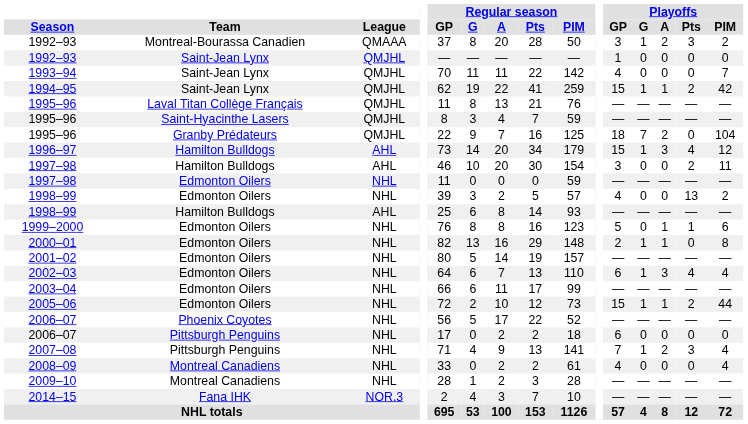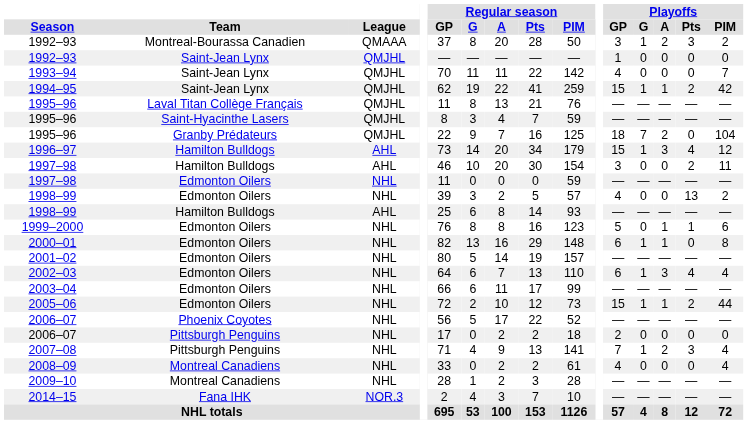 <table border="0" cellpadding="1" cellspacing="0" style="text-align:center; width:60em;">
 <tr style="background:#e0e0e0;">
 <th colspan="3" style="background:#fff;"> </th>
 <th rowspan="99" style="background:#fff;"> </th>
 <th colspan="5"><a href='#'>Regular season</a></th>
 <th rowspan="99" style="background:#fff;"> </th>
 <th colspan="5"><a href='#'>Playoffs</a></th>
 </tr>
 <tr style="background:#e0e0e0;">
 <th><a href='#'>Season</a></th>
 <th>Team</th>
 <th>League</th>
 <th>GP</th>
 <th><a href='#'>G</a></th>
 <th><a href='#'>A</a></th>
 <th><a href='#'>Pts</a></th>
 <th><a href='#'>PIM</a></th>
 <th>GP</th>
 <th>G</th>
 <th>A</th>
 <th>Pts</th>
 <th>PIM</th>
 </tr>
 <tr>
 <td>1992–93</td>
 <td>Montreal-Bourassa Canadien</td>
 <td>QMAAA</td>
 <td>37</td>
 <td>8</td>
 <td>20</td>
 <td>28</td>
 <td>50</td>
 <td>3</td>
 <td>1</td>
 <td>2</td>
 <td>3</td>
 <td>2</td>
 </tr>
 <tr style="background:#f0f0f0;">
 <td><a href='#'>1992–93</a></td>
 <td><a href='#'>Saint-Jean Lynx</a></td>
 <td><a href='#'>QMJHL</a></td>
 <td>—</td>
 <td>—</td>
 <td>—</td>
 <td>—</td>
 <td>—</td>
 <td>1</td>
 <td>0</td>
 <td>0</td>
 <td>0</td>
 <td>0</td>
 </tr>
 <tr>
 <td><a href='#'>1993–94</a></td>
 <td>Saint-Jean Lynx</td>
 <td>QMJHL</td>
 <td>70</td>
 <td>11</td>
 <td>11</td>
 <td>22</td>
 <td>142</td>
 <td>4</td>
 <td>0</td>
 <td>0</td>
 <td>0</td>
 <td>7</td>
 </tr>
 <tr style="background:#f0f0f0;">
 <td><a href='#'>1994–95</a></td>
 <td>Saint-Jean Lynx</td>
 <td>QMJHL</td>
 <td>62</td>
 <td>19</td>
 <td>22</td>
 <td>41</td>
 <td>259</td>
 <td>15</td>
 <td>1</td>
 <td>1</td>
 <td>2</td>
 <td>42</td>
 </tr>
 <tr>
 <td><a href='#'>1995–96</a></td>
 <td><a href='#'>Laval Titan Collège Français</a></td>
 <td>QMJHL</td>
 <td>11</td>
 <td>8</td>
 <td>13</td>
 <td>21</td>
 <td>76</td>
 <td>—</td>
 <td>—</td>
 <td>—</td>
 <td>—</td>
 <td>—</td>
 </tr>
 <tr style="background:#f0f0f0;">
 <td>1995–96</td>
 <td><a href='#'>Saint-Hyacinthe Lasers</a></td>
 <td>QMJHL</td>
 <td>8</td>
 <td>3</td>
 <td>4</td>
 <td>7</td>
 <td>59</td>
 <td>—</td>
 <td>—</td>
 <td>—</td>
 <td>—</td>
 <td>—</td>
 </tr>
 <tr>
 <td>1995–96</td>
 <td><a href='#'>Granby Prédateurs</a></td>
 <td>QMJHL</td>
 <td>22</td>
 <td>9</td>
 <td>7</td>
 <td>16</td>
 <td>125</td>
 <td>18</td>
 <td>7</td>
 <td>2</td>
 <td>0</td>
 <td>104</td>
 </tr>
 <tr style="background:#f0f0f0;">
 <td><a href='#'>1996–97</a></td>
 <td><a href='#'>Hamilton Bulldogs</a></td>
 <td><a href='#'>AHL</a></td>
 <td>73</td>
 <td>14</td>
 <td>20</td>
 <td>34</td>
 <td>179</td>
 <td>15</td>
 <td>1</td>
 <td>3</td>
 <td>4</td>
 <td>12</td>
 </tr>
 <tr>
 <td><a href='#'>1997–98</a></td>
 <td>Hamilton Bulldogs</td>
 <td>AHL</td>
 <td>46</td>
 <td>10</td>
 <td>20</td>
 <td>30</td>
 <td>154</td>
 <td>3</td>
 <td>0</td>
 <td>0</td>
 <td>2</td>
 <td>11</td>
 </tr>
 <tr style="background:#f0f0f0;">
 <td><a href='#'>1997–98</a></td>
 <td><a href='#'>Edmonton Oilers</a></td>
 <td><a href='#'>NHL</a></td>
 <td>11</td>
 <td>0</td>
 <td>0</td>
 <td>0</td>
 <td>59</td>
 <td>—</td>
 <td>—</td>
 <td>—</td>
 <td>—</td>
 <td>—</td>
 </tr>
 <tr>
 <td><a href='#'>1998–99</a></td>
 <td>Edmonton Oilers</td>
 <td>NHL</td>
 <td>39</td>
 <td>3</td>
 <td>2</td>
 <td>5</td>
 <td>57</td>
 <td>4</td>
 <td>0</td>
 <td>0</td>
 <td>13</td>
 <td>2</td>
 </tr>
 <tr style="background:#f0f0f0;">
 <td><a href='#'>1998–99</a></td>
 <td>Hamilton Bulldogs</td>
 <td>AHL</td>
 <td>25</td>
 <td>6</td>
 <td>8</td>
 <td>14</td>
 <td>93</td>
 <td>—</td>
 <td>—</td>
 <td>—</td>
 <td>—</td>
 <td>—</td>
 </tr>
 <tr>
 <td><a href='#'>1999–2000</a></td>
 <td>Edmonton Oilers</td>
 <td>NHL</td>
 <td>76</td>
 <td>8</td>
 <td>8</td>
 <td>16</td>
 <td>123</td>
 <td>5</td>
 <td>0</td>
 <td>1</td>
 <td>1</td>
 <td>6</td>
 </tr>
 <tr style="background:#f0f0f0;">
 <td><a href='#'>2000–01</a></td>
 <td>Edmonton Oilers</td>
 <td>NHL</td>
 <td>82</td>
 <td>13</td>
 <td>16</td>
 <td>29</td>
 <td>148</td>
-<td>2</td>
+<td>6</td>
 <td>1</td>
 <td>1</td>
 <td>0</td>
 <td>8</td>
 </tr>
 <tr>
 <td><a href='#'>2001–02</a></td>
 <td>Edmonton Oilers</td>
 <td>NHL</td>
 <td>80</td>
 <td>5</td>
 <td>14</td>
 <td>19</td>
 <td>157</td>
 <td>—</td>
 <td>—</td>
 <td>—</td>
 <td>—</td>
 <td>—</td>
 </tr>
 <tr style="background:#f0f0f0;">
 <td><a href='#'>2002–03</a></td>
 <td>Edmonton Oilers</td>
 <td>NHL</td>
 <td>64</td>
 <td>6</td>
 <td>7</td>
 <td>13</td>
 <td>110</td>
 <td>6</td>
 <td>1</td>
 <td>3</td>
 <td>4</td>
 <td>4</td>
 </tr>
 <tr>
 <td><a href='#'>2003–04</a></td>
 <td>Edmonton Oilers</td>
 <td>NHL</td>
 <td>66</td>
 <td>6</td>
 <td>11</td>
 <td>17</td>
 <td>99</td>
 <td>—</td>
 <td>—</td>
 <td>—</td>
 <td>—</td>
 <td>—</td>
 </tr>
 <tr style="background:#f0f0f0;">
 <td><a href='#'>2005–06</a></td>
 <td>Edmonton Oilers</td>
 <td>NHL</td>
 <td>72</td>
 <td>2</td>
 <td>10</td>
 <td>12</td>
 <td>73</td>
 <td>15</td>
 <td>1</td>
 <td>1</td>
 <td>2</td>
 <td>44</td>
 </tr>
 <tr>
 <td><a href='#'>2006–07</a></td>
 <td><a href='#'>Phoenix Coyotes</a></td>
 <td>NHL</td>
 <td>56</td>
 <td>5</td>
 <td>17</td>
 <td>22</td>
 <td>52</td>
 <td>—</td>
 <td>—</td>
 <td>—</td>
 <td>—</td>
 <td>—</td>
 </tr>
 <tr style="background:#f0f0f0;">
 <td>2006–07</td>
 <td><a href='#'>Pittsburgh Penguins</a></td>
 <td>NHL</td>
 <td>17</td>
 <td>0</td>
 <td>2</td>
 <td>2</td>
 <td>18</td>
-<td>6</td>
+<td>2</td>
 <td>0</td>
 <td>0</td>
 <td>0</td>
 <td>0</td>
 </tr>
 <tr>
 <td><a href='#'>2007–08</a></td>
 <td>Pittsburgh Penguins</td>
 <td>NHL</td>
 <td>71</td>
 <td>4</td>
 <td>9</td>
 <td>13</td>
 <td>141</td>
 <td>7</td>
 <td>1</td>
 <td>2</td>
 <td>3</td>
 <td>4</td>
 </tr>
 <tr style="background:#f0f0f0;">
 <td><a href='#'>2008–09</a></td>
 <td><a href='#'>Montreal Canadiens</a></td>
 <td>NHL</td>
 <td>33</td>
 <td>0</td>
 <td>2</td>
 <td>2</td>
 <td>61</td>
 <td>4</td>
 <td>0</td>
 <td>0</td>
 <td>0</td>
 <td>4</td>
 </tr>
 <tr>
 <td><a href='#'>2009–10</a></td>
 <td>Montreal Canadiens</td>
 <td>NHL</td>
 <td>28</td>
 <td>1</td>
 <td>2</td>
 <td>3</td>
 <td>28</td>
 <td>—</td>
 <td>—</td>
 <td>—</td>
 <td>—</td>
 <td>—</td>
 </tr>
 <tr style="background:#f0f0f0;">
 <td><a href='#'>2014–15</a></td>
 <td><a href='#'>Fana IHK</a></td>
 <td><a href='#'>NOR.3</a></td>
 <td>2</td>
 <td>4</td>
 <td>3</td>
 <td>7</td>
 <td>10</td>
 <td>—</td>
 <td>—</td>
 <td>—</td>
 <td>—</td>
 <td>—</td>
 </tr>
 <tr style="background:#e0e0e0;">
 <th colspan="3">NHL totals</th>
 <th>695</th>
 <th>53</th>
 <th>100</th>
 <th>153</th>
 <th>1126</th>
 <th>57</th>
 <th>4</th>
 <th>8</th>
 <th>12</th>
 <th>72</th>
 </tr>
 </table>
